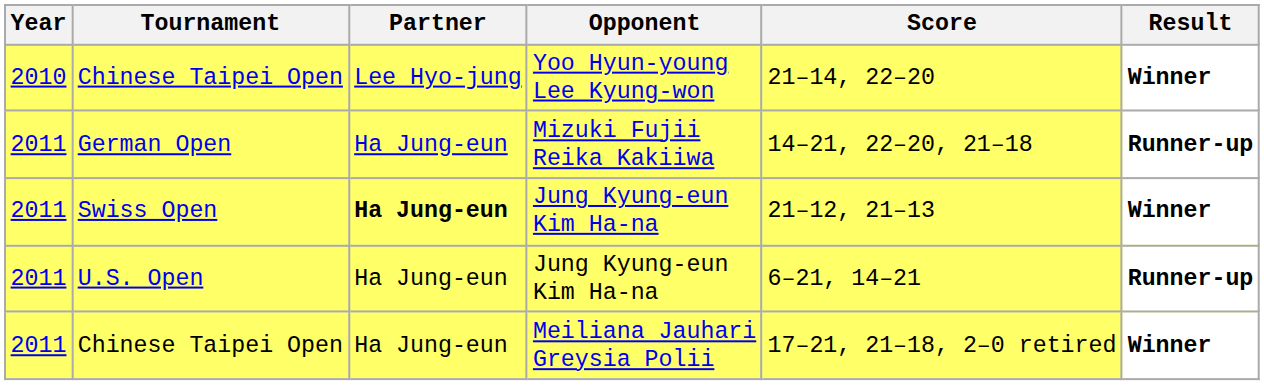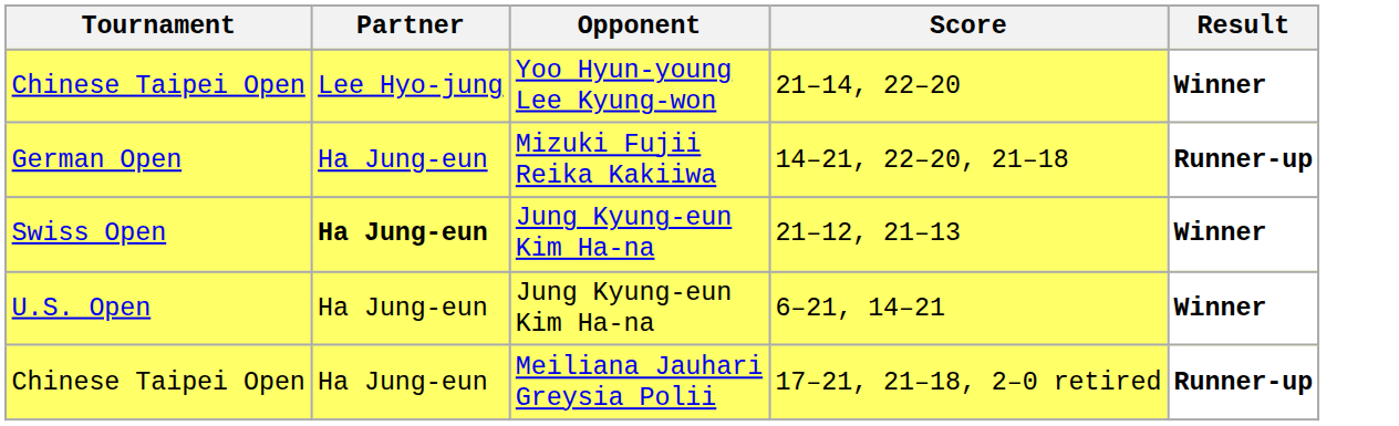 <table class="sortable wikitable" style="font-size: 90%;">
 <tr>
-<th>Year</th>
 <th>Tournament</th>
 <th>Partner</th>
 <th>Opponent</th>
 <th>Score</th>
 <th>Result</th>
 </tr>
 <tr style="background:#FFFF67">
-<td align="center"><a href='#'>2010</a></td>
 <td align="left"><a href='#'>Chinese Taipei Open</a></td>
 <td align="left"> <a href='#'>Lee Hyo-jung</a></td>
 <td align="left"> <a href='#'>Yoo Hyun-young</a><br> <a href='#'>Lee Kyung-won</a></td>
 <td align="left">21–14, 22–20</td>
 <td style="text-align:left; background:white"> <strong>Winner</strong></td>
 </tr>
 <tr style="background:#FFFF67">
-<td align="center"><a href='#'>2011</a></td>
 <td align="left"><a href='#'>German Open</a></td>
 <td align="left"> <a href='#'>Ha Jung-eun</a></td>
 <td align="left"> <a href='#'>Mizuki Fujii</a><br> <a href='#'>Reika Kakiiwa</a></td>
 <td align="left">14–21, 22–20, 21–18</td>
 <td style="text-align:left; background:white"> <strong>Runner-up</strong></td>
 </tr>
 <tr style="background:#FFFF67">
-<td align="center"><a href='#'>2011</a></td>
 <td align="left"><a href='#'>Swiss Open</a></td>
 <td align="left"><strong> Ha Jung-eun</strong></td>
 <td align="left"> <a href='#'>Jung Kyung-eun</a><br> <a href='#'>Kim Ha-na</a></td>
 <td align="left">21–12, 21–13</td>
 <td style="text-align:left; background:white"> <strong>Winner</strong></td>
 </tr>
 <tr style="background:#FFFF67">
-<td align="center"><a href='#'>2011</a></td>
 <td align="left"><a href='#'>U.S. Open</a></td>
 <td align="left"> Ha Jung-eun</td>
 <td align="left"> Jung Kyung-eun<br> Kim Ha-na</td>
 <td align="left">6–21, 14–21</td>
-<td style="text-align:left; background:white"> <strong>Runner-up</strong></td>
+<td style="text-align:left; background:white"> <strong>Winner</strong></td>
 </tr>
 <tr style="background:#FFFF67">
-<td align="center"><a href='#'>2011</a></td>
 <td align="left">Chinese Taipei Open</td>
 <td align="left"> Ha Jung-eun</td>
 <td align="left"> <a href='#'>Meiliana Jauhari</a><br> <a href='#'>Greysia Polii</a></td>
 <td align="left">17–21, 21–18, 2–0 retired</td>
-<td style="text-align:left; background:white"> <strong>Winner</strong></td>
+<td style="text-align:left; background:white"> <strong>Runner-up</strong></td>
 </tr>
 </table>
